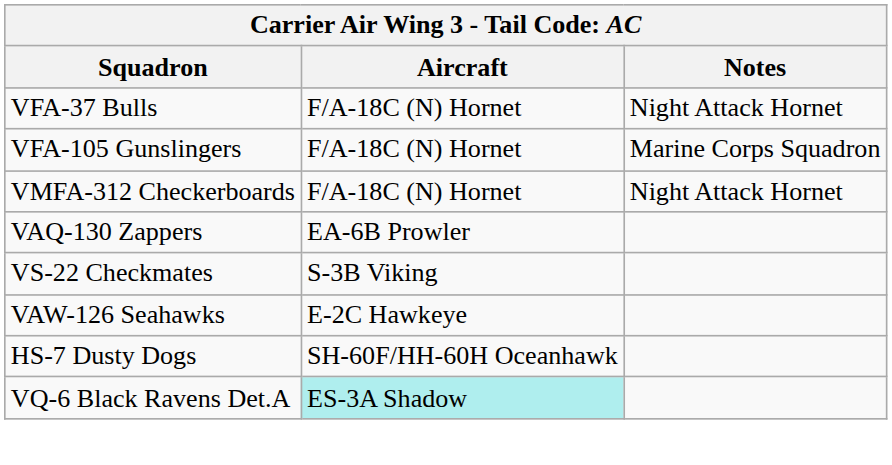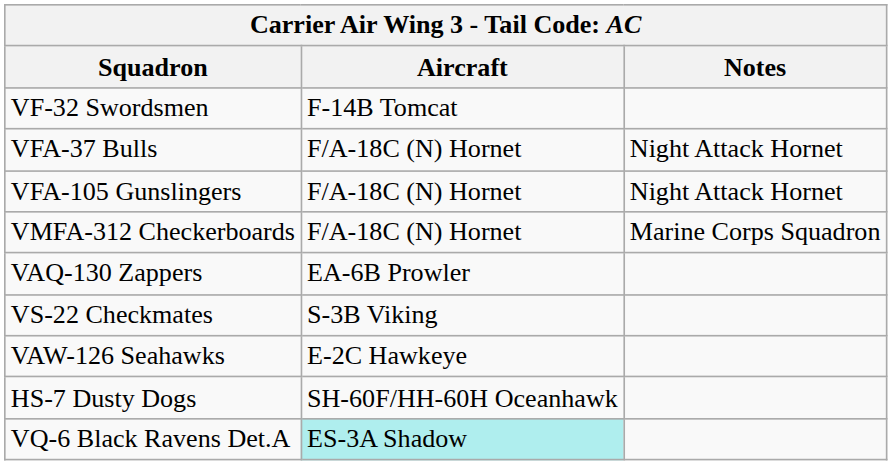 <table class="wikitable">
 <tr>
 <th colspan="3">Carrier Air Wing 3 - Tail Code: <em>AC</em></th>
 </tr>
 <tr>
 <th>Squadron</th>
 <th>Aircraft</th>
 <th>Notes</th>
 </tr>
 <tr>
+<td>VF-32 Swordsmen</td>
+<td>F-14B Tomcat</td>
+<td></td>
+</tr>
+<tr>
 <td>VFA-37 Bulls</td>
 <td>F/A-18C (N) Hornet</td>
 <td>Night Attack Hornet</td>
 </tr>
 <tr>
 <td>VFA-105 Gunslingers</td>
 <td>F/A-18C (N) Hornet</td>
-<td>Marine Corps Squadron</td>
+<td>Night Attack Hornet</td>
 </tr>
 <tr>
 <td>VMFA-312 Checkerboards</td>
 <td>F/A-18C (N) Hornet</td>
-<td>Night Attack Hornet</td>
+<td>Marine Corps Squadron</td>
 </tr>
 <tr>
 <td>VAQ-130 Zappers</td>
 <td>EA-6B Prowler</td>
 <td></td>
 </tr>
 <tr>
 <td>VS-22 Checkmates</td>
 <td>S-3B Viking</td>
 <td></td>
 </tr>
 <tr>
 <td>VAW-126 Seahawks</td>
 <td>E-2C Hawkeye</td>
 <td></td>
 </tr>
 <tr>
 <td>HS-7 Dusty Dogs</td>
 <td>SH-60F/HH-60H Oceanhawk</td>
 <td></td>
 </tr>
 <tr>
 <td>VQ-6 Black Ravens Det.A</td>
 <td style="background: paleturquoise;">ES-3A Shadow</td>
 <td></td>
 </tr>
 </table>
